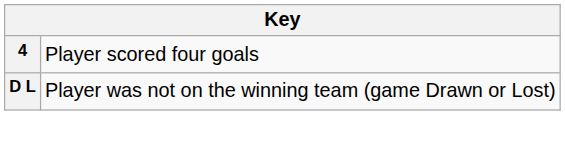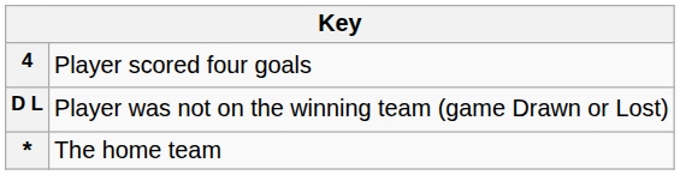 <table class="wikitable plainrowheaders">
 <tr>
 <th colspan="2" scope="col">Key</th>
 </tr>
 <tr>
 <th align="left" scope="row"><sup>4</sup></th>
 <td align="left">Player scored four goals</td>
 </tr>
 <tr>
 <th align="left" scope="row"><sup>D L</sup></th>
 <td align="left">Player was not on the winning team (game Drawn or Lost)</td>
 </tr>
+<tr>
+<th align="left" scope="row">*</th>
+<td align="left">The home team</td>
+</tr>
 </table>
